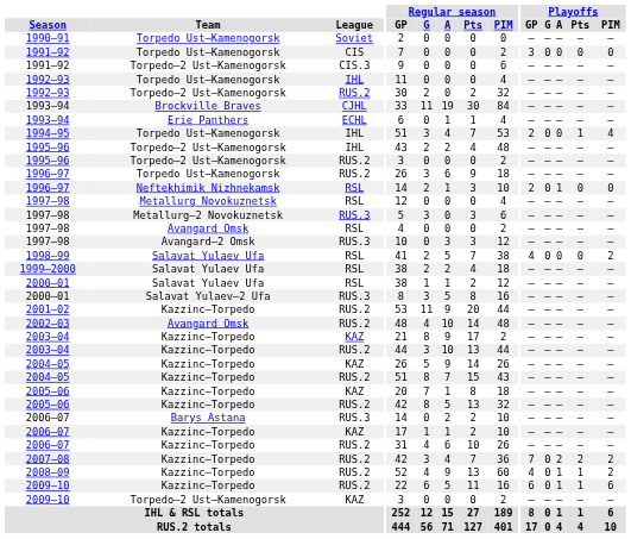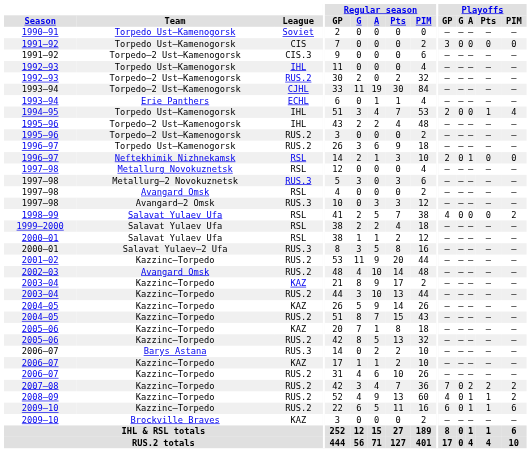 <table border="0" cellpadding="1" cellspacing="0" style="text-align:center; width:60em">
 <tr bgcolor="#e0e0e0">
 <th colspan="3" bgcolor="#ffffff"></th>
 <th rowspan="99" bgcolor="#ffffff"></th>
 <th colspan="5"><a href='#'>Regular season</a></th>
 <th rowspan="99" bgcolor="#ffffff"></th>
 <th colspan="5"><a href='#'>Playoffs</a></th>
 </tr>
 <tr bgcolor="#e0e0e0">
 <th><a href='#'>Season</a></th>
 <th>Team</th>
 <th>League</th>
 <th>GP</th>
 <th><a href='#'>G</a></th>
 <th><a href='#'>A</a></th>
 <th><a href='#'>Pts</a></th>
 <th><a href='#'>PIM</a></th>
 <th>GP</th>
 <th>G</th>
 <th>A</th>
 <th>Pts</th>
 <th>PIM</th>
 </tr>
 <tr>
 <td><a href='#'>1990–91</a></td>
 <td><a href='#'>Torpedo Ust–Kamenogorsk</a></td>
 <td><a href='#'>Soviet</a></td>
 <td>2</td>
 <td>0</td>
 <td>0</td>
 <td>0</td>
 <td>0</td>
 <td>—</td>
 <td>—</td>
 <td>—</td>
 <td>—</td>
 <td>—</td>
 </tr>
 <tr bgcolor="#f0f0f0">
 <td><a href='#'>1991–92</a></td>
 <td>Torpedo Ust–Kamenogorsk</td>
 <td>CIS</td>
 <td>7</td>
 <td>0</td>
 <td>0</td>
 <td>0</td>
 <td>2</td>
 <td>3</td>
 <td>0</td>
 <td>0</td>
 <td>0</td>
 <td>0</td>
 </tr>
 <tr>
 <td>1991–92</td>
 <td>Torpedo–2 Ust–Kamenogorsk</td>
 <td>CIS.3</td>
 <td>9</td>
 <td>0</td>
 <td>0</td>
 <td>0</td>
 <td>6</td>
 <td>—</td>
 <td>—</td>
 <td>—</td>
 <td>—</td>
 <td>—</td>
 </tr>
 <tr bgcolor="#f0f0f0">
 <td><a href='#'>1992–93</a></td>
 <td>Torpedo Ust–Kamenogorsk</td>
 <td><a href='#'>IHL</a></td>
 <td>11</td>
 <td>0</td>
 <td>0</td>
 <td>0</td>
 <td>4</td>
 <td>—</td>
 <td>—</td>
 <td>—</td>
 <td>—</td>
 <td>—</td>
 </tr>
 <tr>
 <td><a href='#'>1992–93</a></td>
 <td>Torpedo–2 Ust–Kamenogorsk</td>
 <td><a href='#'>RUS.2</a></td>
 <td>30</td>
 <td>2</td>
 <td>0</td>
 <td>2</td>
 <td>32</td>
 <td>—</td>
 <td>—</td>
 <td>—</td>
 <td>—</td>
 <td>—</td>
 </tr>
 <tr bgcolor="#f0f0f0">
 <td>1993–94</td>
-<td><a href='#'>Brockville Braves</a></td>
+<td>Torpedo–2 Ust–Kamenogorsk</td>
 <td><a href='#'>CJHL</a></td>
 <td>33</td>
 <td>11</td>
 <td>19</td>
 <td>30</td>
 <td>84</td>
 <td>—</td>
 <td>—</td>
 <td>—</td>
 <td>—</td>
 <td>—</td>
 </tr>
 <tr>
 <td><a href='#'>1993–94</a></td>
 <td><a href='#'>Erie Panthers</a></td>
 <td><a href='#'>ECHL</a></td>
 <td>6</td>
 <td>0</td>
 <td>1</td>
 <td>1</td>
 <td>4</td>
 <td>—</td>
 <td>—</td>
 <td>—</td>
 <td>—</td>
 <td>—</td>
 </tr>
 <tr bgcolor="#f0f0f0">
 <td><a href='#'>1994–95</a></td>
 <td>Torpedo Ust–Kamenogorsk</td>
 <td>IHL</td>
 <td>51</td>
 <td>3</td>
 <td>4</td>
 <td>7</td>
 <td>53</td>
 <td>2</td>
 <td>0</td>
 <td>0</td>
 <td>1</td>
 <td>4</td>
 </tr>
 <tr>
 <td><a href='#'>1995–96</a></td>
 <td>Torpedo–2 Ust–Kamenogorsk</td>
 <td>IHL</td>
 <td>43</td>
 <td>2</td>
 <td>2</td>
 <td>4</td>
 <td>48</td>
 <td>—</td>
 <td>—</td>
 <td>—</td>
 <td>—</td>
 <td>—</td>
 </tr>
 <tr bgcolor="#f0f0f0">
 <td><a href='#'>1995–96</a></td>
 <td>Torpedo–2 Ust–Kamenogorsk</td>
 <td>RUS.2</td>
 <td>3</td>
 <td>0</td>
 <td>0</td>
 <td>0</td>
 <td>2</td>
 <td>—</td>
 <td>—</td>
 <td>—</td>
 <td>—</td>
 <td>—</td>
 </tr>
 <tr>
 <td><a href='#'>1996–97</a></td>
 <td>Torpedo Ust–Kamenogorsk</td>
 <td>RUS.2</td>
 <td>26</td>
 <td>3</td>
 <td>6</td>
 <td>9</td>
 <td>18</td>
 <td>—</td>
 <td>—</td>
 <td>—</td>
 <td>—</td>
 <td>—</td>
 </tr>
 <tr bgcolor="#f0f0f0">
 <td><a href='#'>1996–97</a></td>
 <td><a href='#'>Neftekhimik Nizhnekamsk</a></td>
 <td><a href='#'>RSL</a></td>
 <td>14</td>
 <td>2</td>
 <td>1</td>
 <td>3</td>
 <td>10</td>
 <td>2</td>
 <td>0</td>
 <td>1</td>
 <td>0</td>
 <td>0</td>
 </tr>
 <tr>
 <td><a href='#'>1997–98</a></td>
 <td><a href='#'>Metallurg Novokuznetsk</a></td>
 <td>RSL</td>
 <td>12</td>
 <td>0</td>
 <td>0</td>
 <td>0</td>
 <td>4</td>
 <td>—</td>
 <td>—</td>
 <td>—</td>
 <td>—</td>
 <td>—</td>
 </tr>
 <tr bgcolor="#f0f0f0">
 <td>1997–98</td>
 <td>Metallurg–2 Novokuznetsk</td>
 <td><a href='#'>RUS.3</a></td>
 <td>5</td>
 <td>3</td>
 <td>0</td>
 <td>3</td>
 <td>6</td>
 <td>—</td>
 <td>—</td>
 <td>—</td>
 <td>—</td>
 <td>—</td>
 </tr>
 <tr>
 <td>1997–98</td>
 <td><a href='#'>Avangard Omsk</a></td>
 <td>RSL</td>
 <td>4</td>
 <td>0</td>
 <td>0</td>
 <td>0</td>
 <td>2</td>
 <td>—</td>
 <td>—</td>
 <td>—</td>
 <td>—</td>
 <td>—</td>
 </tr>
 <tr bgcolor="#f0f0f0">
 <td>1997–98</td>
 <td>Avangard–2 Omsk</td>
 <td>RUS.3</td>
 <td>10</td>
 <td>0</td>
 <td>3</td>
 <td>3</td>
 <td>12</td>
 <td>—</td>
 <td>—</td>
 <td>—</td>
 <td>—</td>
 <td>—</td>
 </tr>
 <tr>
 <td><a href='#'>1998–99</a></td>
 <td><a href='#'>Salavat Yulaev Ufa</a></td>
 <td>RSL</td>
 <td>41</td>
 <td>2</td>
 <td>5</td>
 <td>7</td>
 <td>38</td>
 <td>4</td>
 <td>0</td>
 <td>0</td>
 <td>0</td>
 <td>2</td>
 </tr>
 <tr bgcolor="#f0f0f0">
 <td><a href='#'>1999–2000</a></td>
 <td>Salavat Yulaev Ufa</td>
 <td>RSL</td>
 <td>38</td>
 <td>2</td>
 <td>2</td>
 <td>4</td>
 <td>18</td>
 <td>—</td>
 <td>—</td>
 <td>—</td>
 <td>—</td>
 <td>—</td>
 </tr>
 <tr>
 <td><a href='#'>2000–01</a></td>
 <td>Salavat Yulaev Ufa</td>
 <td>RSL</td>
 <td>38</td>
 <td>1</td>
 <td>1</td>
 <td>2</td>
 <td>12</td>
 <td>—</td>
 <td>—</td>
 <td>—</td>
 <td>—</td>
 <td>—</td>
 </tr>
 <tr bgcolor="#f0f0f0">
 <td>2000–01</td>
 <td>Salavat Yulaev–2 Ufa</td>
 <td>RUS.3</td>
 <td>8</td>
 <td>3</td>
 <td>5</td>
 <td>8</td>
 <td>16</td>
 <td>—</td>
 <td>—</td>
 <td>—</td>
 <td>—</td>
 <td>—</td>
 </tr>
 <tr>
 <td><a href='#'>2001–02</a></td>
 <td>Kazzinc–Torpedo</td>
 <td>RUS.2</td>
 <td>53</td>
 <td>11</td>
 <td>9</td>
 <td>20</td>
 <td>44</td>
 <td>—</td>
 <td>—</td>
 <td>—</td>
 <td>—</td>
 <td>—</td>
 </tr>
 <tr bgcolor="#f0f0f0">
 <td><a href='#'>2002–03</a></td>
 <td><a href='#'>Avangard Omsk</a></td>
 <td>RUS.2</td>
 <td>48</td>
 <td>4</td>
 <td>10</td>
 <td>14</td>
 <td>48</td>
 <td>—</td>
 <td>—</td>
 <td>—</td>
 <td>—</td>
 <td>—</td>
 </tr>
 <tr>
 <td><a href='#'>2003–04</a></td>
 <td>Kazzinc–Torpedo</td>
 <td><a href='#'>KAZ</a></td>
 <td>21</td>
 <td>8</td>
 <td>9</td>
 <td>17</td>
 <td>2</td>
 <td>—</td>
 <td>—</td>
 <td>—</td>
 <td>—</td>
 <td>—</td>
 </tr>
 <tr bgcolor="#f0f0f0">
 <td><a href='#'>2003–04</a></td>
 <td>Kazzinc–Torpedo</td>
 <td>RUS.2</td>
 <td>44</td>
 <td>3</td>
 <td>10</td>
 <td>13</td>
 <td>44</td>
 <td>—</td>
 <td>—</td>
 <td>—</td>
 <td>—</td>
 <td>—</td>
 </tr>
 <tr>
 <td><a href='#'>2004–05</a></td>
 <td>Kazzinc–Torpedo</td>
 <td>KAZ</td>
 <td>26</td>
 <td>5</td>
 <td>9</td>
 <td>14</td>
 <td>26</td>
 <td>—</td>
 <td>—</td>
 <td>—</td>
 <td>—</td>
 <td>—</td>
 </tr>
 <tr bgcolor="#f0f0f0">
 <td><a href='#'>2004–05</a></td>
 <td>Kazzinc–Torpedo</td>
 <td>RUS.2</td>
 <td>51</td>
 <td>8</td>
 <td>7</td>
 <td>15</td>
 <td>43</td>
 <td>—</td>
 <td>—</td>
 <td>—</td>
 <td>—</td>
 <td>—</td>
 </tr>
 <tr>
 <td><a href='#'>2005–06</a></td>
 <td>Kazzinc–Torpedo</td>
 <td>KAZ</td>
 <td>20</td>
 <td>7</td>
 <td>1</td>
 <td>8</td>
 <td>18</td>
 <td>—</td>
 <td>—</td>
 <td>—</td>
 <td>—</td>
 <td>—</td>
 </tr>
 <tr bgcolor="#f0f0f0">
 <td><a href='#'>2005–06</a></td>
 <td>Kazzinc–Torpedo</td>
 <td>RUS.2</td>
 <td>42</td>
 <td>8</td>
 <td>5</td>
 <td>13</td>
 <td>32</td>
 <td>—</td>
 <td>—</td>
 <td>—</td>
 <td>—</td>
 <td>—</td>
 </tr>
 <tr>
 <td>2006–07</td>
 <td><a href='#'>Barys Astana</a></td>
 <td>RUS.3</td>
 <td>14</td>
 <td>0</td>
 <td>2</td>
 <td>2</td>
 <td>10</td>
 <td>—</td>
 <td>—</td>
 <td>—</td>
 <td>—</td>
 <td>—</td>
 </tr>
 <tr bgcolor="#f0f0f0">
 <td><a href='#'>2006–07</a></td>
 <td>Kazzinc–Torpedo</td>
 <td>KAZ</td>
 <td>17</td>
 <td>1</td>
 <td>1</td>
 <td>2</td>
 <td>10</td>
 <td>—</td>
 <td>—</td>
 <td>—</td>
 <td>—</td>
 <td>—</td>
 </tr>
 <tr>
 <td><a href='#'>2006–07</a></td>
 <td>Kazzinc–Torpedo</td>
 <td>RUS.2</td>
 <td>31</td>
 <td>4</td>
 <td>6</td>
 <td>10</td>
 <td>26</td>
 <td>—</td>
 <td>—</td>
 <td>—</td>
 <td>—</td>
 <td>—</td>
 </tr>
 <tr bgcolor="#f0f0f0">
 <td><a href='#'>2007–08</a></td>
 <td>Kazzinc–Torpedo</td>
 <td>RUS.2</td>
 <td>42</td>
 <td>3</td>
 <td>4</td>
 <td>7</td>
 <td>36</td>
 <td>7</td>
 <td>0</td>
 <td>2</td>
 <td>2</td>
 <td>2</td>
 </tr>
 <tr>
 <td><a href='#'>2008–09</a></td>
 <td>Kazzinc–Torpedo</td>
 <td>RUS.2</td>
 <td>52</td>
 <td>4</td>
 <td>9</td>
 <td>13</td>
 <td>60</td>
 <td>4</td>
 <td>0</td>
 <td>1</td>
 <td>1</td>
 <td>2</td>
 </tr>
 <tr bgcolor="#f0f0f0">
 <td><a href='#'>2009–10</a></td>
 <td>Kazzinc–Torpedo</td>
 <td>RUS.2</td>
 <td>22</td>
 <td>6</td>
 <td>5</td>
 <td>11</td>
 <td>16</td>
 <td>6</td>
 <td>0</td>
 <td>1</td>
 <td>1</td>
 <td>6</td>
 </tr>
 <tr>
 <td><a href='#'>2009–10</a></td>
-<td>Torpedo–2 Ust–Kamenogorsk</td>
+<td><a href='#'>Brockville Braves</a></td>
 <td>KAZ</td>
 <td>3</td>
 <td>0</td>
 <td>0</td>
 <td>0</td>
 <td>2</td>
 <td>—</td>
 <td>—</td>
 <td>—</td>
 <td>—</td>
 <td>—</td>
 </tr>
 <tr bgcolor="#e0e0e0">
 <th colspan="3">IHL & RSL totals</th>
 <th>252</th>
 <th>12</th>
 <th>15</th>
 <th>27</th>
 <th>189</th>
 <th>8</th>
 <th>0</th>
 <th>1</th>
 <th>1</th>
 <th>6</th>
 </tr>
 <tr bgcolor="#e0e0e0">
 <th colspan="3">RUS.2 totals</th>
 <th>444</th>
 <th>56</th>
 <th>71</th>
 <th>127</th>
 <th>401</th>
 <th>17</th>
 <th>0</th>
 <th>4</th>
 <th>4</th>
 <th>10</th>
 </tr>
 </table>
